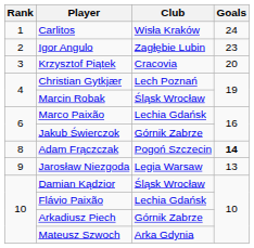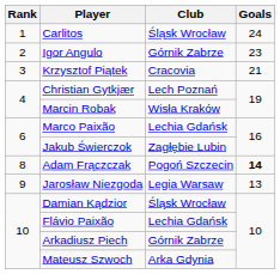 <table class="wikitable" style="text-align:center">
 <tr>
 <th>Rank</th>
 <th>Player</th>
 <th>Club</th>
 <th>Goals</th>
 </tr>
 <tr>
 <td rowspan="1">1</td>
 <td align="left"> <a href='#'>Carlitos</a></td>
-<td align="left"><a href='#'>Wisła Kraków</a></td>
+<td align="left"><a href='#'>Śląsk Wrocław</a></td>
 <td rowspan="1">24</td>
 </tr>
 <tr>
 <td rowspan="1">2</td>
 <td align="left"> <a href='#'>Igor Angulo</a></td>
-<td align="left"><a href='#'>Zagłębie Lubin</a></td>
+<td align="left"><a href='#'>Górnik Zabrze</a></td>
 <td rowspan="1">23</td>
 </tr>
 <tr>
 <td rowspan="1">3</td>
 <td align="left"> <a href='#'>Krzysztof Piątek</a></td>
 <td align="left"><a href='#'>Cracovia</a></td>
-<td rowspan="1">20</td>
+<td rowspan="1">21</td>
 </tr>
 <tr>
 <td rowspan="2">4</td>
 <td align="left"> <a href='#'>Christian Gytkjær</a></td>
 <td align="left"><a href='#'>Lech Poznań</a></td>
 <td rowspan="2">19</td>
 </tr>
 <tr>
 <td align="left"> <a href='#'>Marcin Robak</a></td>
-<td align="left"><a href='#'>Śląsk Wrocław</a></td>
+<td align="left"><a href='#'>Wisła Kraków</a></td>
 </tr>
 <tr>
 <td rowspan="2">6</td>
 <td align="left"> <a href='#'>Marco Paixão</a></td>
 <td align="left"><a href='#'>Lechia Gdańsk</a></td>
 <td rowspan="2">16</td>
 </tr>
 <tr>
 <td align="left"> <a href='#'>Jakub Świerczok</a></td>
-<td align="left"><a href='#'>Górnik Zabrze</a></td>
+<td align="left"><a href='#'>Zagłębie Lubin</a></td>
 </tr>
 <tr>
 <td rowspan="1">8</td>
 <td align="left"> <a href='#'>Adam Frączczak</a></td>
 <td align="left"><a href='#'>Pogoń Szczecin</a></td>
 <td rowspan="1"><strong>14</strong></td>
 </tr>
 <tr>
 <td rowspan="1">9</td>
 <td align="left"> <a href='#'>Jarosław Niezgoda</a></td>
 <td align="left"><a href='#'>Legia Warsaw</a></td>
 <td rowspan="1">13</td>
 </tr>
 <tr>
 <td rowspan="4">10</td>
 <td align="left"> <a href='#'>Damian Kądzior</a></td>
 <td align="left"><a href='#'>Śląsk Wrocław</a></td>
 <td rowspan="4">10</td>
 </tr>
 <tr>
 <td align="left"> <a href='#'>Flávio Paixão</a></td>
 <td align="left"><a href='#'>Lechia Gdańsk</a></td>
 </tr>
 <tr>
 <td align="left"> <a href='#'>Arkadiusz Piech</a></td>
 <td align="left"><a href='#'>Górnik Zabrze</a></td>
 </tr>
 <tr>
 <td align="left"> <a href='#'>Mateusz Szwoch</a></td>
 <td align="left"><a href='#'>Arka Gdynia</a></td>
 </tr>
 </table>
